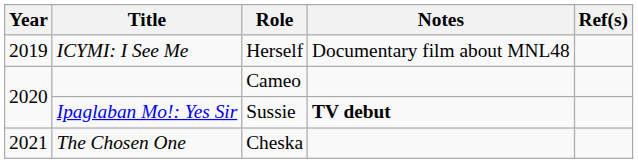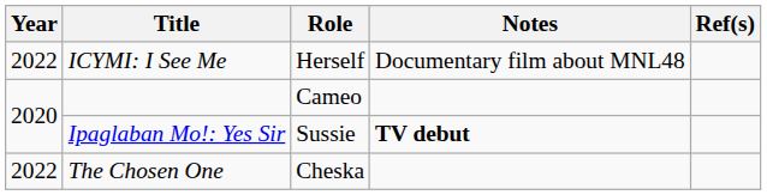 <table class="wikitable">
 <tr>
 <th>Year</th>
 <th>Title</th>
 <th>Role</th>
 <th>Notes</th>
 <th>Ref(s)</th>
 </tr>
 <tr>
-<td>2019</td>
+<td>2022</td>
 <td><em>ICYMI: I See Me</em></td>
 <td>Herself</td>
 <td>Documentary film about MNL48</td>
 <td></td>
 </tr>
 <tr>
 <td rowspan="2">2020</td>
 <td><em></em></td>
 <td>Cameo</td>
 <td></td>
 <td></td>
 </tr>
 <tr>
 <td><em><a href='#'>Ipaglaban Mo!: Yes Sir</a></em></td>
 <td>Sussie</td>
 <td><strong>TV debut</strong></td>
 <td></td>
 </tr>
 <tr>
-<td>2021</td>
+<td>2022</td>
 <td><em>The Chosen One</em></td>
 <td>Cheska</td>
 <td></td>
 <td></td>
 </tr>
 </table>
